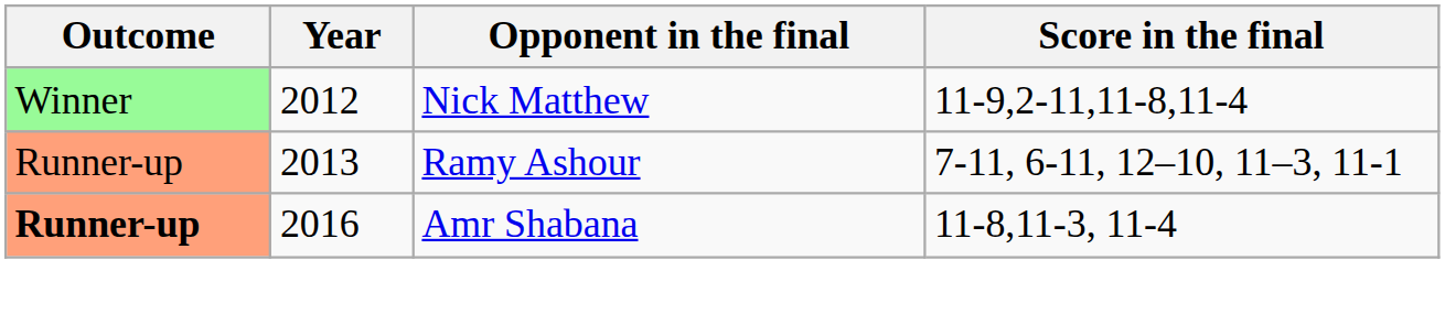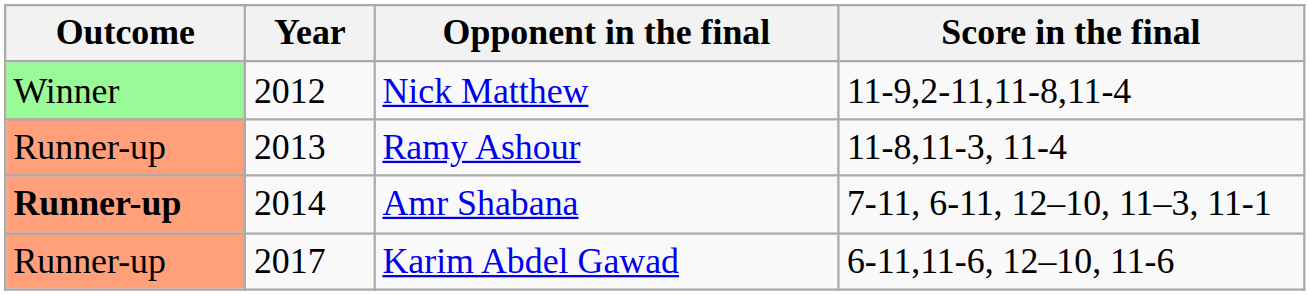 <table class="sortable wikitable">
 <tr>
 <th width="100">Outcome</th>
 <th width="50">Year</th>
 <th width="200">Opponent in the final</th>
 <th width="200">Score in the final</th>
 </tr>
 <tr>
 <td bgcolor="98FB98">Winner</td>
 <td>2012</td>
 <td>   <a href='#'>Nick Matthew</a></td>
 <td>11-9,2-11,11-8,11-4</td>
 </tr>
 <tr>
 <td bgcolor="ffa07a">Runner-up</td>
 <td>2013</td>
 <td>   <a href='#'>Ramy Ashour</a></td>
+<td>11-8,11-3, 11-4</td>
+</tr>
+<tr>
+<td bgcolor="ffa07a"><strong>Runner-up</strong></td>
+<td>2014</td>
+<td>   <a href='#'>Amr Shabana</a></td>
 <td>7-11, 6-11, 12–10, 11–3, 11-1</td>
 </tr>
 <tr>
-<td bgcolor="ffa07a"><strong>Runner-up</strong></td>
-<td>2016</td>
-<td>   <a href='#'>Amr Shabana</a></td>
-<td>11-8,11-3, 11-4</td>
+<td bgcolor="ffa07a">Runner-up</td>
+<td>2017</td>
+<td>   <a href='#'>Karim Abdel Gawad</a></td>
+<td>6-11,11-6, 12–10, 11-6</td>
 </tr>
 </table>
